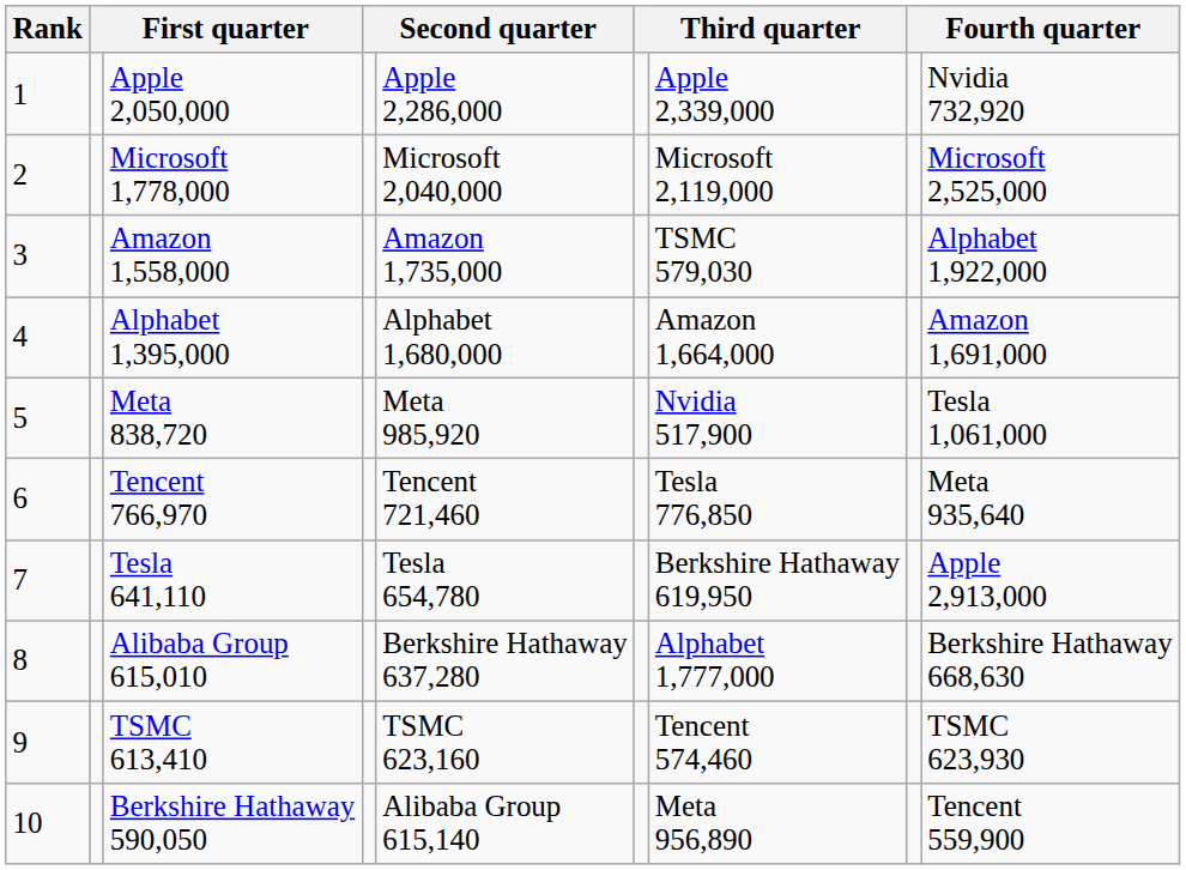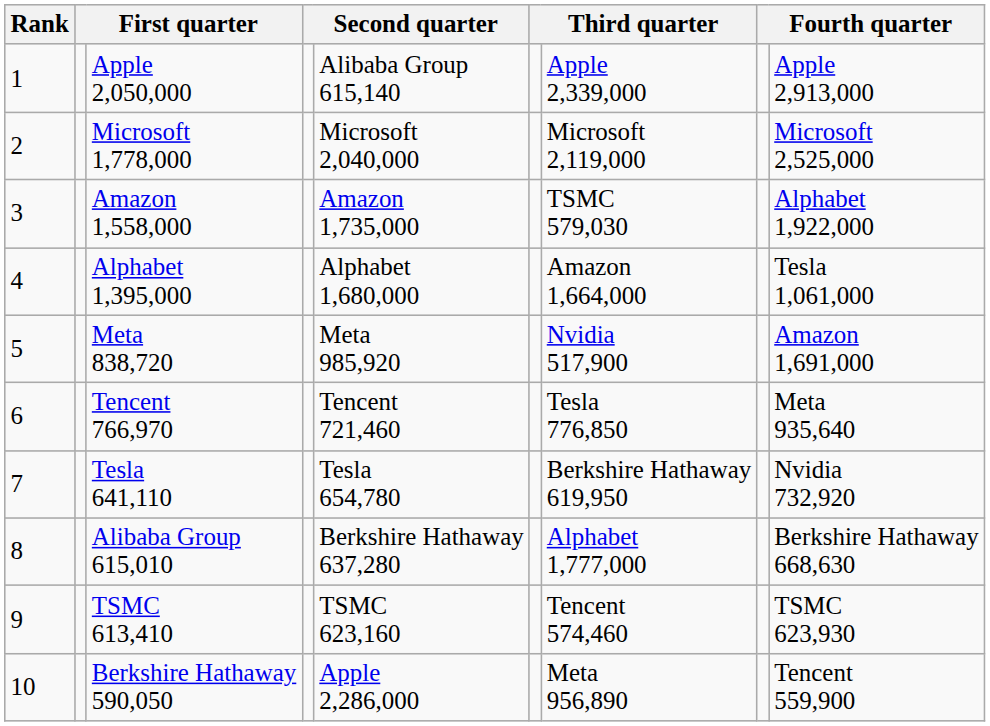 <table class="wikitable">
 <tr>
 <th>Rank</th>
 <th colspan = 2>First quarter</th>
 <th colspan = 2>Second quarter</th>
 <th colspan = 2>Third quarter</th>
 <th colspan = 2>Fourth quarter</th>
 </tr>
 <tr>
 <td>1</td>
 <td></td>
 <td><a href='#'>Apple</a> <br> 2,050,000</td>
 <td></td>
-<td><a href='#'>Apple</a><br> 2,286,000</td>
+<td>Alibaba Group<br> 615,140</td>
 <td></td>
 <td><a href='#'>Apple</a><br> 2,339,000</td>
 <td></td>
-<td>Nvidia <br> 732,920</td>
+<td><a href='#'>Apple</a><br> 2,913,000</td>
 </tr>
 <tr>
 <td>2</td>
 <td></td>
 <td><a href='#'>Microsoft</a> <br> 1,778,000</td>
 <td></td>
 <td>Microsoft<br> 2,040,000</td>
 <td></td>
 <td>Microsoft<br> 2,119,000</td>
 <td></td>
 <td><a href='#'>Microsoft</a><br> 2,525,000</td>
 </tr>
 <tr>
 <td>3</td>
 <td></td>
 <td><a href='#'>Amazon</a> <br> 1,558,000</td>
 <td></td>
 <td><a href='#'>Amazon</a><br> 1,735,000</td>
 <td></td>
 <td>TSMC<br> 579,030</td>
 <td></td>
 <td><a href='#'>Alphabet</a><br> 1,922,000</td>
 </tr>
 <tr>
 <td>4</td>
 <td></td>
 <td><a href='#'>Alphabet</a> <br> 1,395,000</td>
 <td></td>
 <td>Alphabet<br> 1,680,000</td>
 <td></td>
 <td>Amazon<br> 1,664,000</td>
 <td></td>
-<td><a href='#'>Amazon</a><br> 1,691,000</td>
+<td>Tesla<br> 1,061,000</td>
 </tr>
 <tr>
 <td>5</td>
 <td></td>
 <td><a href='#'>Meta</a> <br> 838,720</td>
 <td></td>
 <td>Meta<br> 985,920</td>
 <td></td>
 <td><a href='#'>Nvidia</a> <br> 517,900</td>
 <td></td>
-<td>Tesla<br> 1,061,000</td>
+<td><a href='#'>Amazon</a><br> 1,691,000</td>
 </tr>
 <tr>
 <td>6</td>
 <td></td>
 <td><a href='#'>Tencent</a> <br> 766,970</td>
 <td></td>
 <td>Tencent<br> 721,460</td>
 <td></td>
 <td>Tesla<br> 776,850</td>
 <td></td>
 <td>Meta<br> 935,640</td>
 </tr>
 <tr>
 <td>7</td>
 <td></td>
 <td><a href='#'>Tesla</a> <br> 641,110</td>
 <td></td>
 <td>Tesla<br> 654,780</td>
 <td></td>
 <td>Berkshire Hathaway<br> 619,950</td>
 <td></td>
-<td><a href='#'>Apple</a><br> 2,913,000</td>
+<td>Nvidia <br> 732,920</td>
 </tr>
 <tr>
 <td>8</td>
 <td></td>
 <td><a href='#'>Alibaba Group</a> <br> 615,010</td>
 <td></td>
 <td>Berkshire Hathaway<br> 637,280</td>
 <td></td>
 <td><a href='#'>Alphabet</a><br> 1,777,000</td>
 <td></td>
 <td>Berkshire Hathaway<br> 668,630</td>
 </tr>
 <tr>
 <td>9</td>
 <td></td>
 <td><a href='#'>TSMC</a> <br> 613,410</td>
 <td></td>
 <td>TSMC<br> 623,160</td>
 <td></td>
 <td>Tencent<br> 574,460</td>
 <td></td>
 <td>TSMC<br> 623,930</td>
 </tr>
 <tr>
 <td>10</td>
 <td></td>
 <td><a href='#'>Berkshire Hathaway</a> <br> 590,050</td>
 <td></td>
-<td>Alibaba Group<br> 615,140</td>
+<td><a href='#'>Apple</a><br> 2,286,000</td>
 <td></td>
 <td>Meta<br> 956,890</td>
 <td></td>
 <td>Tencent<br> 559,900<br></td>
 </tr>
 </table>
